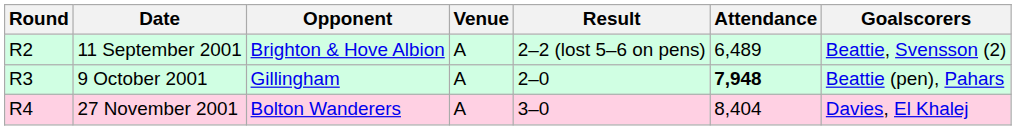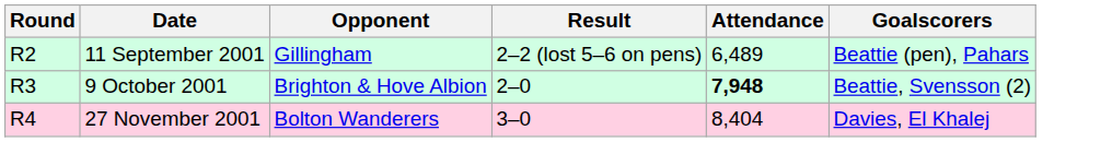 <table class="wikitable">
 <tr>
 <th>Round</th>
 <th>Date</th>
 <th>Opponent</th>
-<th>Venue</th>
 <th>Result</th>
 <th>Attendance</th>
 <th>Goalscorers</th>
 </tr>
 <tr style="background-color: #d0ffe3;">
 <td>R2</td>
 <td>11 September 2001</td>
-<td><a href='#'>Brighton & Hove Albion</a></td>
-<td>A</td>
+<td><a href='#'>Gillingham</a></td>
 <td>2–2 (lost 5–6 on pens)</td>
 <td>6,489</td>
-<td><a href='#'>Beattie</a>, <a href='#'>Svensson</a> (2)</td>
+<td><a href='#'>Beattie</a> (pen), <a href='#'>Pahars</a></td>
 </tr>
 <tr style="background-color: #d0ffe3;">
 <td>R3</td>
 <td>9 October 2001</td>
-<td><a href='#'>Gillingham</a></td>
-<td>A</td>
+<td><a href='#'>Brighton & Hove Albion</a></td>
 <td>2–0</td>
 <td><strong>7,948</strong></td>
-<td><a href='#'>Beattie</a> (pen), <a href='#'>Pahars</a></td>
+<td><a href='#'>Beattie</a>, <a href='#'>Svensson</a> (2)</td>
 </tr>
 <tr style="background-color: #ffd0e3;">
 <td>R4</td>
 <td>27 November 2001</td>
 <td><a href='#'>Bolton Wanderers</a></td>
-<td>A</td>
 <td>3–0</td>
 <td>8,404</td>
 <td><a href='#'>Davies</a>, <a href='#'>El Khalej</a></td>
 </tr>
 </table>
